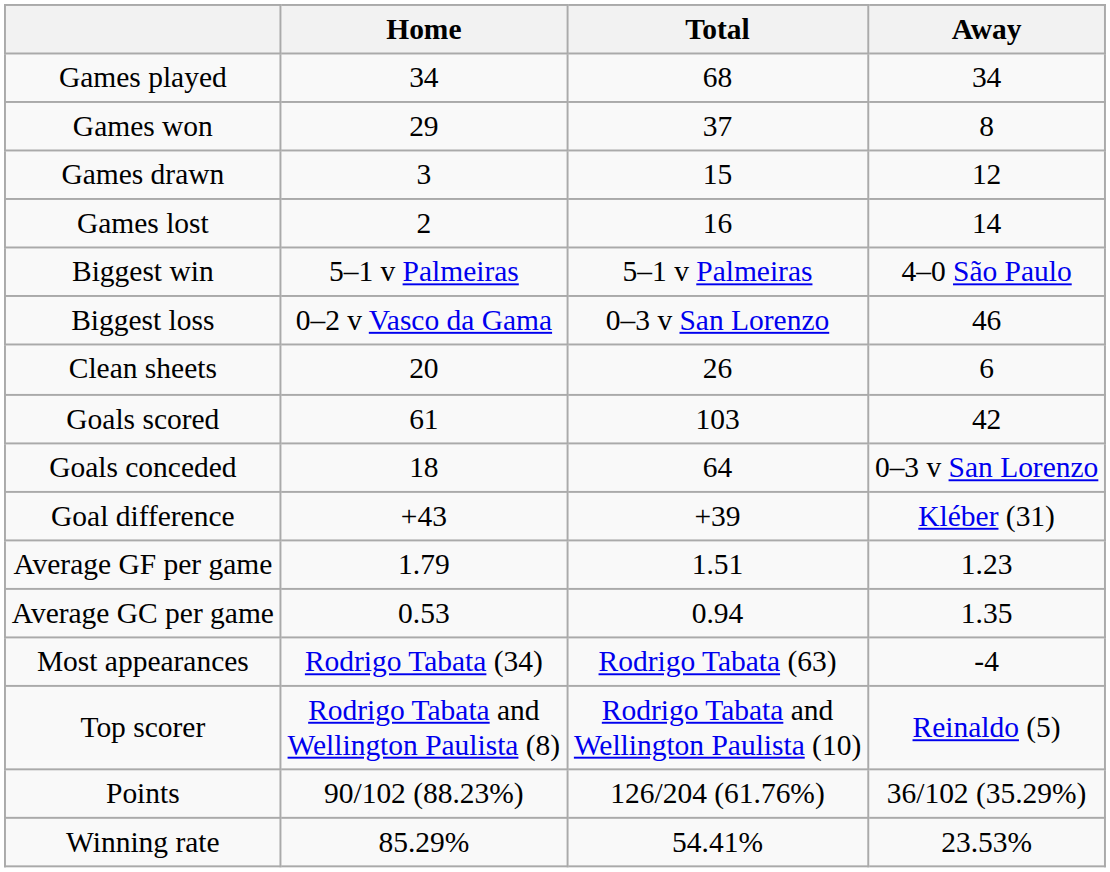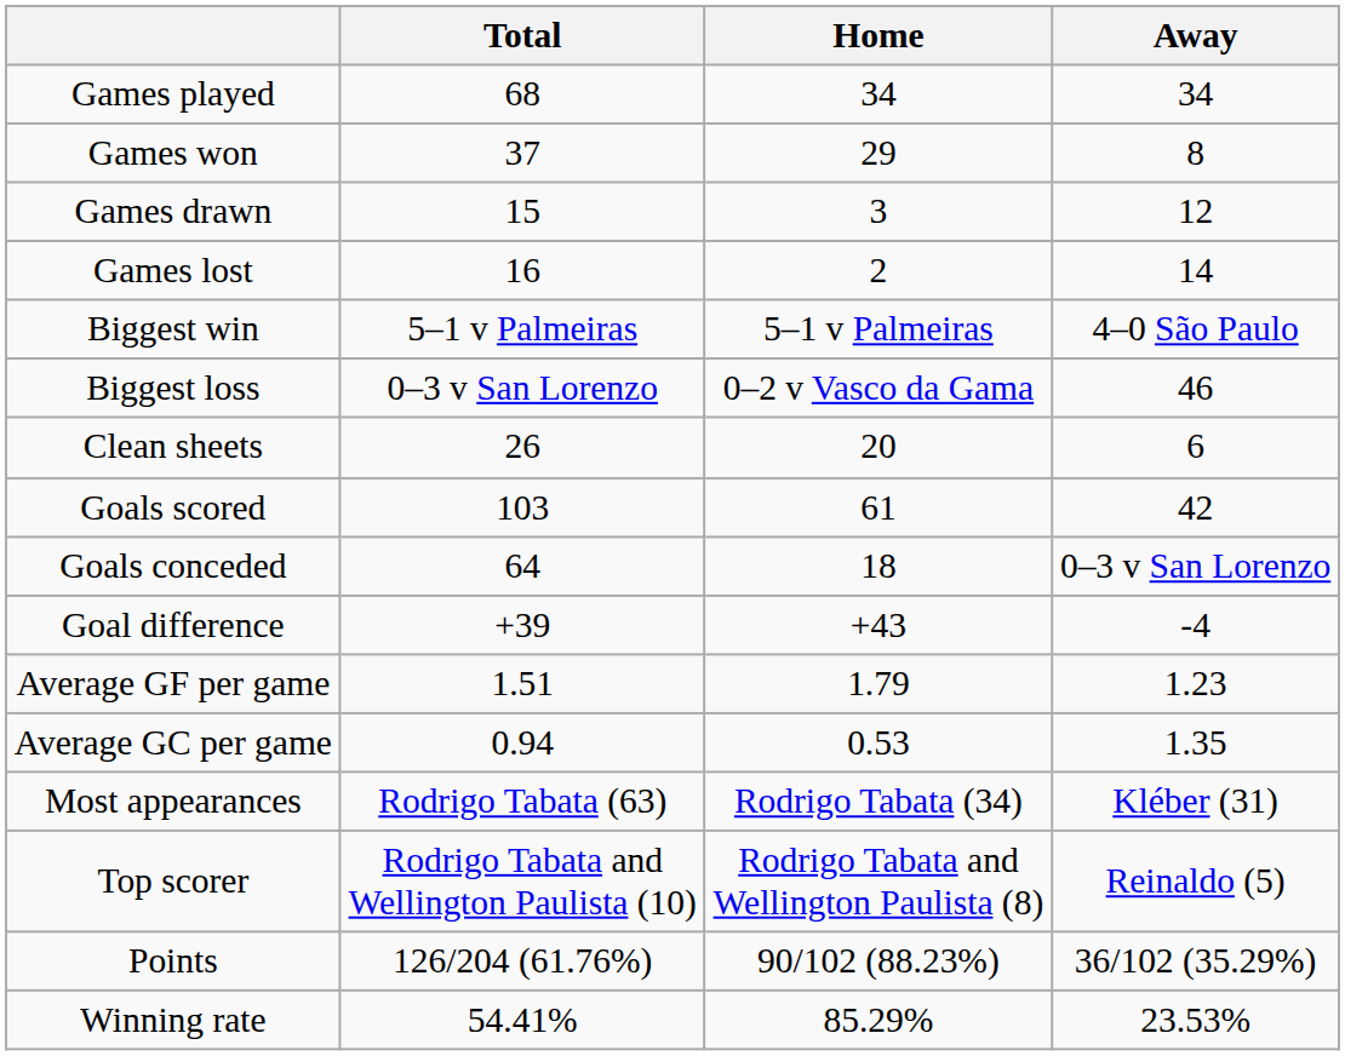 <table class="wikitable" style="font-size:95%; text-align:center">
 <tr>
 <th></th>
+<th>Total</th>
 <th>Home</th>
-<th>Total</th>
 <th>Away</th>
 </tr>
 <tr>
 <td>Games played</td>
+<td>68</td>
 <td>34</td>
-<td>68</td>
 <td>34</td>
 </tr>
 <tr>
 <td>Games won</td>
+<td>37</td>
 <td>29</td>
-<td>37</td>
 <td>8</td>
 </tr>
 <tr>
 <td>Games drawn</td>
+<td>15</td>
 <td>3</td>
-<td>15</td>
 <td>12</td>
 </tr>
 <tr>
 <td>Games lost</td>
+<td>16</td>
 <td>2</td>
-<td>16</td>
 <td>14</td>
 </tr>
 <tr>
 <td>Biggest win</td>
 <td>5–1 v <a href='#'>Palmeiras</a></td>
 <td>5–1 v <a href='#'>Palmeiras</a></td>
 <td>4–0 <a href='#'>São Paulo</a></td>
 </tr>
 <tr>
 <td>Biggest loss</td>
+<td>0–3 v <a href='#'>San Lorenzo</a></td>
 <td>0–2 v <a href='#'>Vasco da Gama</a></td>
-<td>0–3 v <a href='#'>San Lorenzo</a></td>
 <td>46</td>
 </tr>
 <tr>
 <td>Clean sheets</td>
+<td>26</td>
 <td>20</td>
-<td>26</td>
 <td>6</td>
 </tr>
 <tr>
 <td>Goals scored</td>
+<td>103</td>
 <td>61</td>
-<td>103</td>
 <td>42</td>
 </tr>
 <tr>
 <td>Goals conceded</td>
+<td>64</td>
 <td>18</td>
-<td>64</td>
 <td>0–3 v <a href='#'>San Lorenzo</a></td>
 </tr>
 <tr>
 <td>Goal difference</td>
+<td>+39</td>
 <td>+43</td>
-<td>+39</td>
-<td><a href='#'>Kléber</a> (31)</td>
+<td>-4</td>
 </tr>
 <tr>
 <td>Average GF per game</td>
+<td>1.51</td>
 <td>1.79</td>
-<td>1.51</td>
 <td>1.23</td>
 </tr>
 <tr>
 <td>Average GC per game</td>
+<td>0.94</td>
 <td>0.53</td>
-<td>0.94</td>
 <td>1.35</td>
 </tr>
 <tr>
 <td>Most appearances</td>
+<td><a href='#'>Rodrigo Tabata</a> (63)</td>
 <td><a href='#'>Rodrigo Tabata</a> (34)</td>
-<td><a href='#'>Rodrigo Tabata</a> (63)</td>
-<td>-4</td>
+<td><a href='#'>Kléber</a> (31)</td>
 </tr>
 <tr>
 <td>Top scorer</td>
+<td><a href='#'>Rodrigo Tabata</a> and <br><a href='#'>Wellington Paulista</a> (10)</td>
 <td><a href='#'>Rodrigo Tabata</a> and <br><a href='#'>Wellington Paulista</a> (8)</td>
-<td><a href='#'>Rodrigo Tabata</a> and <br><a href='#'>Wellington Paulista</a> (10)</td>
 <td><a href='#'>Reinaldo</a> (5)</td>
 </tr>
 <tr>
 <td>Points</td>
+<td>126/204 (61.76%)</td>
 <td>90/102 (88.23%)</td>
-<td>126/204 (61.76%)</td>
 <td>36/102 (35.29%)</td>
 </tr>
 <tr>
 <td>Winning rate</td>
+<td>54.41%</td>
 <td>85.29%</td>
-<td>54.41%</td>
 <td>23.53%</td>
 </tr>
 </table>
